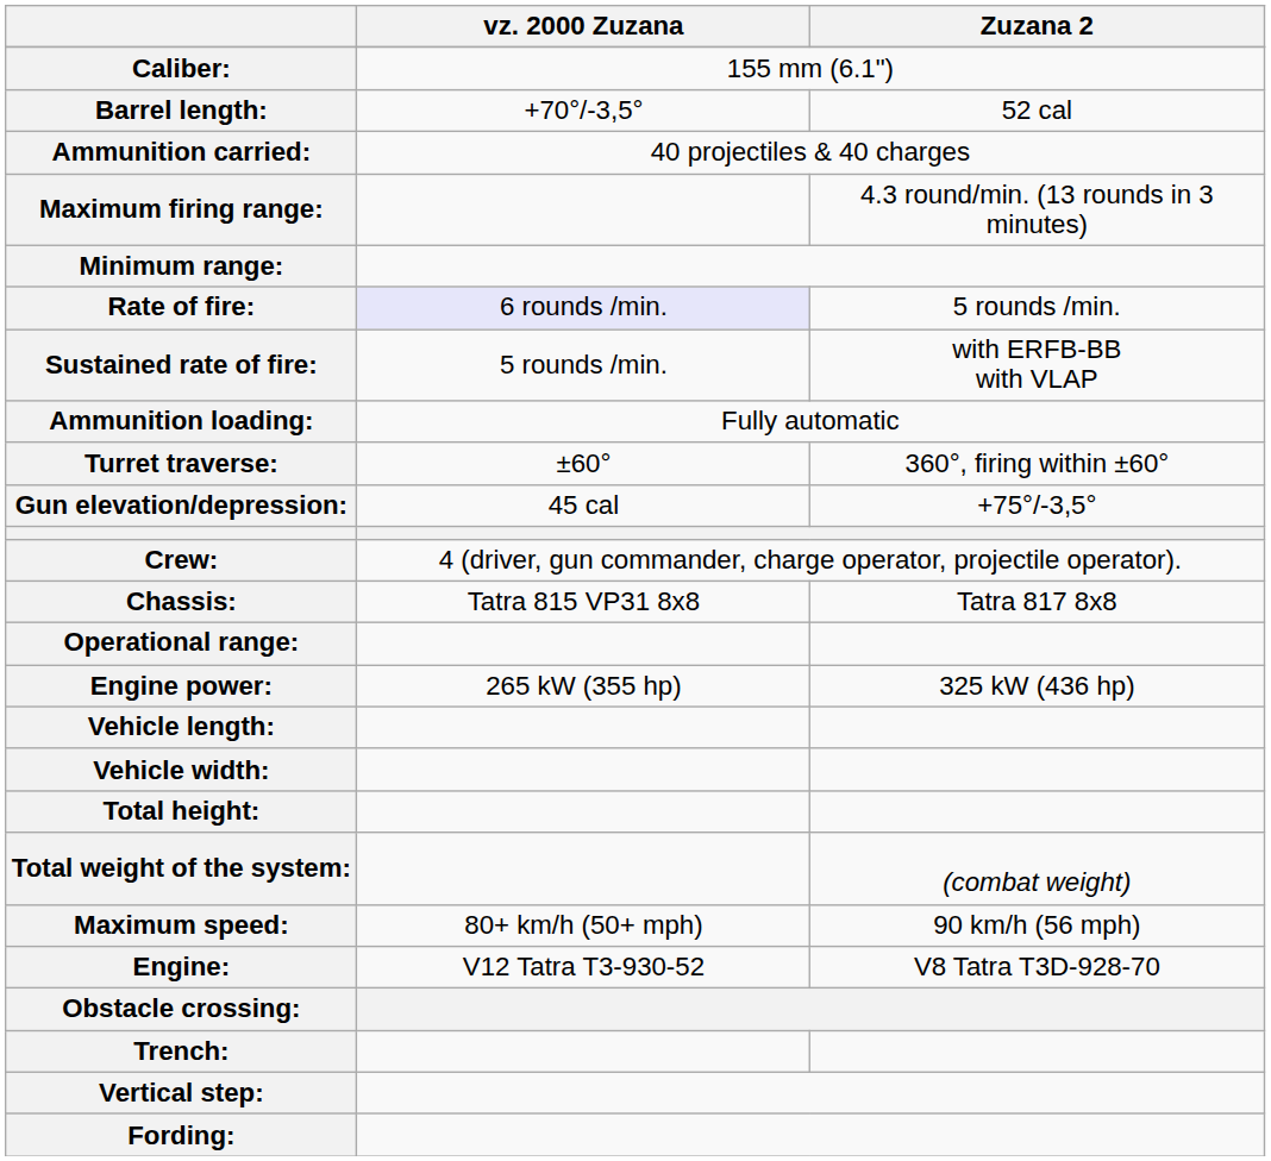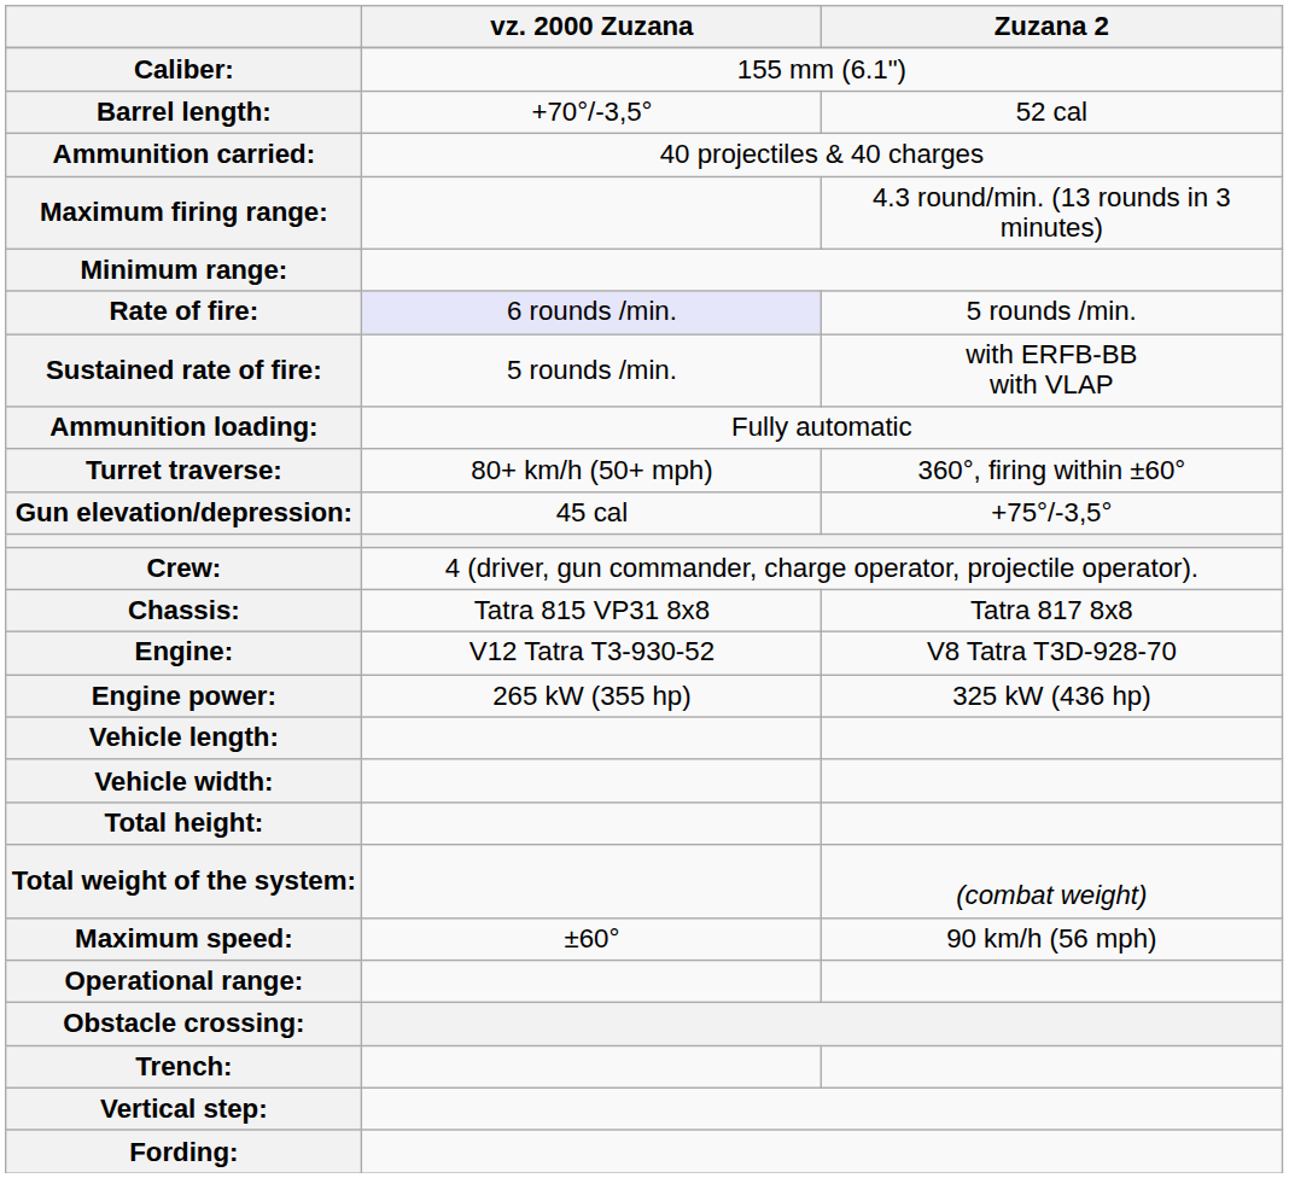 <table class="wikitable">
 <tr style="text-align:center;">
 <th></th>
 <th style="width: 200pt;">vz. 2000 Zuzana </th>
 <th style="width: 200pt;">Zuzana 2 </th>
 </tr>
 <tr style="text-align:center;">
 </tr>
 <tr style="text-align:center;">
 <th>Caliber:</th>
 <td colspan="2">155 mm (6.1")</td>
 </tr>
 <tr style="text-align:center;">
 <th>Barrel length:</th>
 <td>+70°/-3,5°</td>
 <td>52 cal</td>
 </tr>
 <tr style="text-align:center;">
 <th>Ammunition carried:</th>
 <td colspan="2">40 projectiles & 40 charges</td>
 </tr>
 <tr style="text-align:center;">
 <th>Maximum firing range:</th>
 <td></td>
 <td>4.3 round/min. (13 rounds in 3 minutes)</td>
 </tr>
 <tr style="text-align:center;">
 <th>Minimum range:</th>
 <td colspan="2"></td>
 </tr>
 <tr style="text-align:center;">
 <th>Rate of fire:</th>
 <td style="background: lavender;">6 rounds /min.</td>
 <td>5 rounds /min.</td>
 </tr>
 <tr style="text-align:center;">
 <th>Sustained rate of fire:</th>
 <td>5 rounds /min.</td>
 <td> with ERFB-BB <br>  with VLAP</td>
 </tr>
 <tr style="text-align:center;">
 <th>Ammunition loading:</th>
 <td colspan="2">Fully automatic</td>
 </tr>
 <tr style="text-align:center;">
 <th>Turret traverse:</th>
-<td>±60°</td>
+<td>80+ km/h (50+ mph)</td>
 <td>360°, firing within ±60°</td>
 </tr>
 <tr style="text-align:center;">
 <th>Gun elevation/depression:</th>
 <td>45 cal</td>
 <td>+75°/-3,5°</td>
 </tr>
 <tr style="text-align:center;">
 <th></th>
 <th colspan="2"></th>
 </tr>
 <tr style="text-align:center;">
 <th>Crew:</th>
 <td colspan="2">4 (driver, gun commander, charge operator, projectile operator).</td>
 </tr>
 <tr style="text-align:center;">
 <th>Chassis:</th>
 <td>Tatra 815 VP31 8x8</td>
 <td>Tatra 817 8x8</td>
 </tr>
 <tr style="text-align:center;">
-<th>Operational range:</th>
-<td></td>
-<td></td>
+<th>Engine:</th>
+<td>V12 Tatra T3-930-52</td>
+<td>V8 Tatra T3D-928-70</td>
 </tr>
 <tr style="text-align:center;">
 <th>Engine power:</th>
 <td>265 kW (355 hp)</td>
 <td>325 kW (436 hp)</td>
 </tr>
 <tr style="text-align:center;">
 <th>Vehicle length:</th>
 <td></td>
 <td></td>
 </tr>
 <tr style="text-align:center;">
 <th>Vehicle width:</th>
 <td></td>
 <td></td>
 </tr>
 <tr style="text-align:center;">
 <th>Total height:</th>
 <td></td>
 <td></td>
 </tr>
 <tr style="text-align:center;">
 <th>Total weight of the system:</th>
 <td></td>
 <td> <br> <em>(combat weight)</em></td>
 </tr>
 <tr style="text-align:center;">
 <th>Maximum speed:</th>
-<td>80+ km/h (50+ mph)</td>
+<td>±60°</td>
 <td>90 km/h (56 mph)</td>
 </tr>
 <tr style="text-align:center;">
-<th>Engine:</th>
-<td>V12 Tatra T3-930-52</td>
-<td>V8 Tatra T3D-928-70</td>
+<th>Operational range:</th>
+<td></td>
+<td></td>
 </tr>
 <tr style="text-align:center;">
 <th>Obstacle crossing:</th>
 <th colspan="2"></th>
 </tr>
 <tr style="text-align:center;">
 <th>Trench:</th>
 <td></td>
 <td></td>
 </tr>
 <tr style="text-align:center;">
 <th>Vertical step:</th>
 <td colspan="2"></td>
 </tr>
 <tr style="text-align:center;">
 <th>Fording:</th>
 <td colspan="2"></td>
 </tr>
 </table>
